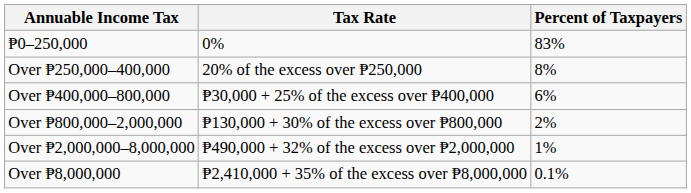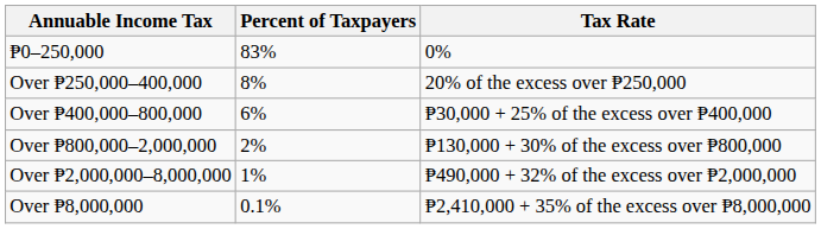 <table class="wikitable">
 <tr>
 <th>Annuable Income Tax</th>
+<th>Percent of Taxpayers</th>
 <th>Tax Rate</th>
-<th>Percent of Taxpayers</th>
 </tr>
 <tr>
 <td>₱0–250,000</td>
+<td>83%</td>
 <td>0%</td>
-<td>83%</td>
 </tr>
 <tr>
 <td>Over ₱250,000–400,000</td>
+<td>8%</td>
 <td>20% of the excess over ₱250,000</td>
-<td>8%</td>
 </tr>
 <tr>
 <td>Over ₱400,000–800,000</td>
+<td>6%</td>
 <td>₱30,000 + 25% of the excess over ₱400,000</td>
-<td>6%</td>
 </tr>
 <tr>
 <td>Over ₱800,000–2,000,000</td>
+<td>2%</td>
 <td>₱130,000 + 30% of the excess over ₱800,000</td>
-<td>2%</td>
 </tr>
 <tr>
 <td>Over ₱2,000,000–8,000,000</td>
+<td>1%</td>
 <td>₱490,000 + 32% of the excess over ₱2,000,000</td>
-<td>1%</td>
 </tr>
 <tr>
 <td>Over ₱8,000,000</td>
+<td>0.1%</td>
 <td>₱2,410,000 + 35% of the excess over ₱8,000,000</td>
-<td>0.1%</td>
 </tr>
 </table>
